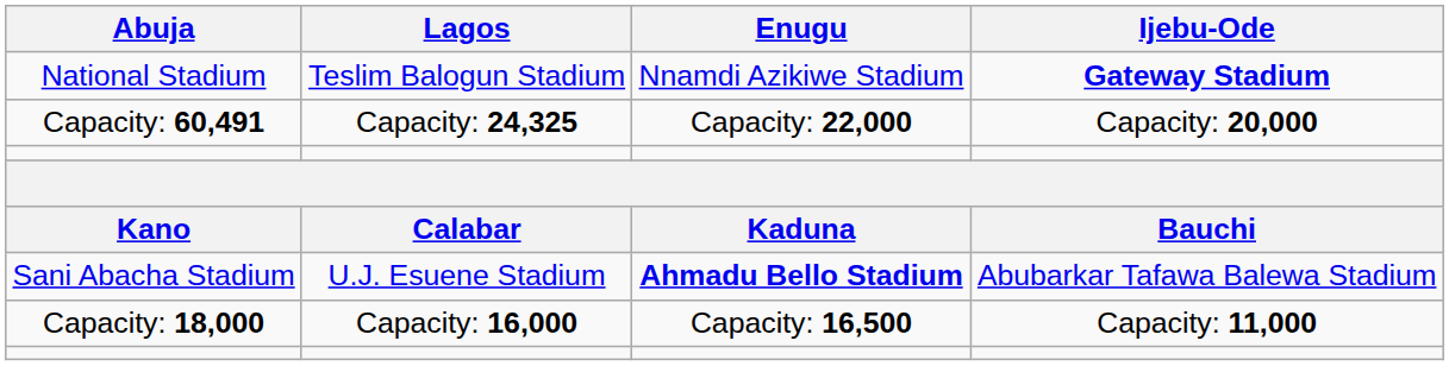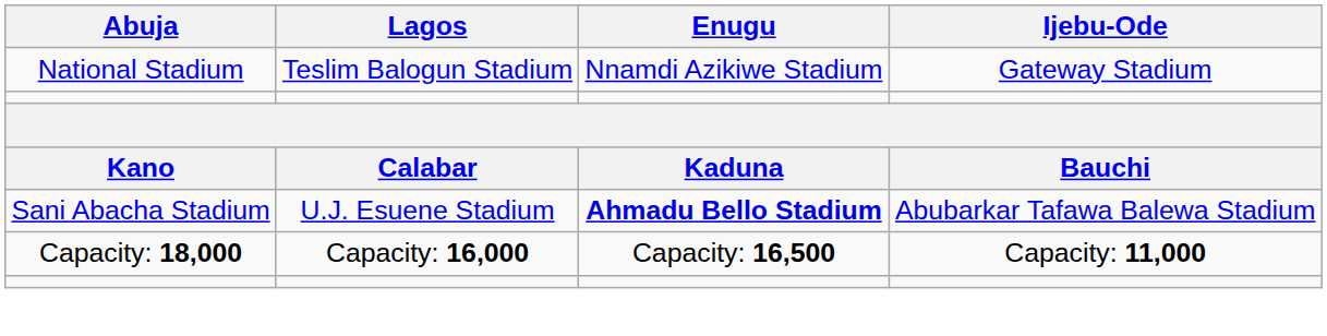 <table class="wikitable" style="text-align:center">
 <tr>
 <th><a href='#'>Abuja</a></th>
 <th><a href='#'>Lagos</a></th>
 <th><a href='#'>Enugu</a></th>
 <th><a href='#'>Ijebu-Ode</a></th>
 </tr>
 <tr>
 <td><a href='#'>National Stadium</a></td>
 <td><a href='#'>Teslim Balogun Stadium</a></td>
 <td><a href='#'>Nnamdi Azikiwe Stadium</a></td>
-<td><strong><a href='#'>Gateway Stadium</a></strong></td>
-</tr>
-<tr>
-<td>Capacity: <strong>60,491</strong></td>
-<td>Capacity: <strong>24,325</strong></td>
-<td>Capacity: <strong>22,000</strong></td>
-<td>Capacity: <strong>20,000</strong></td>
+<td><a href='#'>Gateway Stadium</a></td>
 </tr>
 <tr>
 <td></td>
 <td></td>
 <td></td>
 <td></td>
 </tr>
 <tr>
 <th colspan=4><br></th>
 </tr>
 <tr>
 <th><a href='#'>Kano</a></th>
 <th><a href='#'>Calabar</a></th>
 <th><a href='#'>Kaduna</a></th>
 <th><a href='#'>Bauchi</a></th>
 </tr>
 <tr>
 <td><a href='#'>Sani Abacha Stadium</a></td>
 <td><a href='#'>U.J. Esuene Stadium</a></td>
 <td><strong><a href='#'>Ahmadu Bello Stadium</a></strong></td>
 <td><a href='#'>Abubarkar Tafawa Balewa Stadium</a></td>
 </tr>
 <tr>
 <td>Capacity: <strong>18,000</strong></td>
 <td>Capacity: <strong>16,000</strong></td>
 <td>Capacity: <strong>16,500</strong></td>
 <td>Capacity: <strong>11,000</strong></td>
 </tr>
 <tr>
 <td></td>
 <td></td>
 <td></td>
 <td></td>
 </tr>
 </table>
